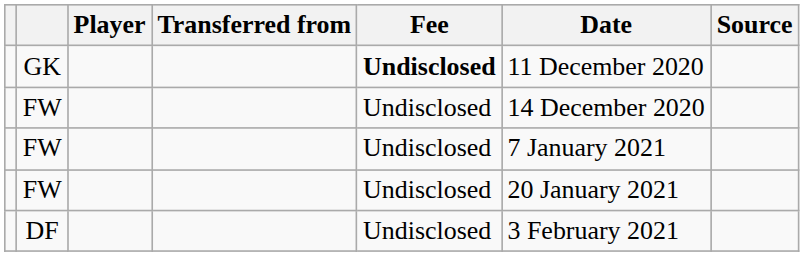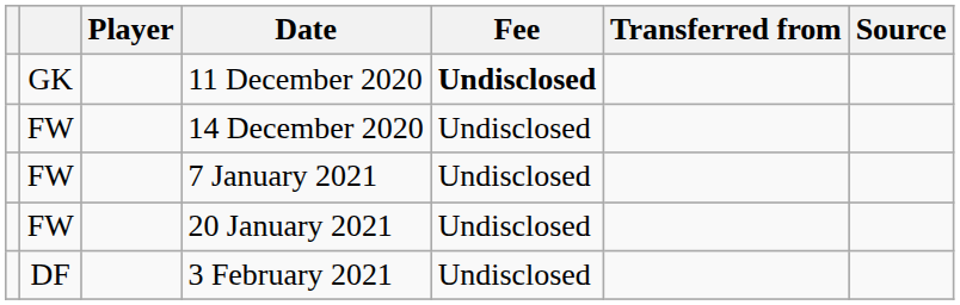 <table class="wikitable sortable">
 <tr>
 <th scope=col></th>
 <th scope=col></th>
 <th scope=col>Player</th>
+<th scope=col>Date</th>
+<th scope=col>Fee</th>
 <th scope=col>Transferred from</th>
-<th scope=col>Fee</th>
-<th scope=col>Date</th>
 <th scope=col>Source</th>
 </tr>
 <tr>
 <td align=center></td>
 <td align=center>GK</td>
 <td></td>
+<td>11 December 2020</td>
+<td><strong>Undisclosed</strong></td>
 <td></td>
-<td><strong>Undisclosed</strong></td>
-<td>11 December 2020</td>
 <td></td>
 </tr>
 <tr>
 <td align=center></td>
 <td align=center>FW</td>
 <td></td>
+<td>14 December 2020</td>
+<td>Undisclosed</td>
 <td></td>
-<td>Undisclosed</td>
-<td>14 December 2020</td>
 <td></td>
 </tr>
 <tr>
 <td align=center></td>
 <td align=center>FW</td>
 <td></td>
+<td>7 January 2021</td>
+<td>Undisclosed</td>
 <td></td>
-<td>Undisclosed</td>
-<td>7 January 2021</td>
 <td></td>
 </tr>
 <tr>
 <td align=center></td>
 <td align=center>FW</td>
 <td></td>
+<td>20 January 2021</td>
+<td>Undisclosed</td>
 <td></td>
-<td>Undisclosed</td>
-<td>20 January 2021</td>
 <td></td>
 </tr>
 <tr>
 <td align=center></td>
 <td align=center>DF</td>
 <td></td>
+<td>3 February 2021</td>
+<td>Undisclosed</td>
 <td></td>
-<td>Undisclosed</td>
-<td>3 February 2021</td>
 <td></td>
 </tr>
 </table>
